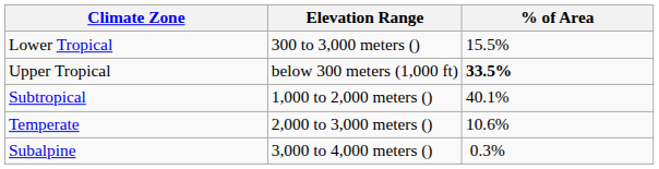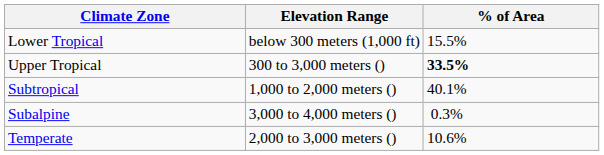 <table class="wikitable">
 <tr>
 <th><a href='#'>Climate Zone</a></th>
 <th style="width: 30%;">Elevation Range</th>
 <th>% of Area</th>
 </tr>
 <tr>
 <td>Lower <a href='#'>Tropical</a></td>
-<td>300 to 3,000 meters ()</td>
+<td>below 300 meters (1,000 ft)</td>
 <td>15.5%</td>
 </tr>
 <tr>
 <td>Upper Tropical</td>
-<td>below 300 meters (1,000 ft)</td>
+<td>300 to 3,000 meters ()</td>
 <td><strong>33.5%</strong></td>
 </tr>
 <tr>
 <td><a href='#'>Subtropical</a></td>
 <td>1,000 to 2,000 meters ()</td>
 <td>40.1%</td>
 </tr>
 <tr>
+<td><a href='#'>Subalpine</a></td>
+<td>3,000 to 4,000 meters ()</td>
+<td> 0.3%</td>
+</tr>
+<tr>
 <td><a href='#'>Temperate</a></td>
 <td>2,000 to 3,000 meters ()</td>
 <td>10.6%</td>
 </tr>
-<tr>
-<td><a href='#'>Subalpine</a></td>
-<td>3,000 to 4,000 meters ()</td>
-<td> 0.3%</td>
-</tr>
 </table>
